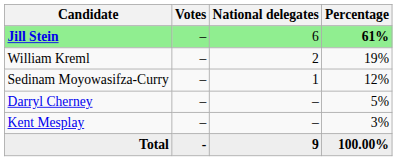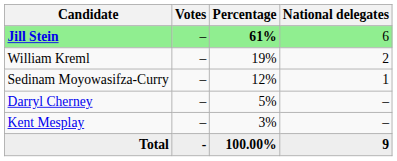 <table class="wikitable" style="text-align:right;">
 <tr>
 <th>Candidate</th>
 <th>Votes</th>
+<th>Percentage</th>
 <th>National delegates</th>
-<th>Percentage</th>
 </tr>
 <tr style="background:lightgreen;">
 <td style="text-align:left;"> <strong><a href='#'>Jill Stein</a></strong></td>
 <td>–</td>
+<td><strong> 61%</strong></td>
 <td>6</td>
-<td><strong> 61%</strong></td>
 </tr>
 <tr>
 <td style="text-align:left;">William Kreml</td>
 <td>–</td>
+<td>19%</td>
 <td>2</td>
-<td>19%</td>
 </tr>
 <tr>
 <td style="text-align:left;">Sedinam Moyowasifza-Curry</td>
 <td>–</td>
+<td>12%</td>
 <td>1</td>
-<td>12%</td>
 </tr>
 <tr>
 <td style="text-align:left;"><a href='#'>Darryl Cherney</a></td>
 <td>–</td>
+<td>5%</td>
 <td>–</td>
-<td>5%</td>
 </tr>
 <tr>
 <td style="text-align:left;"><a href='#'>Kent Mesplay</a></td>
 <td>–</td>
+<td>3%</td>
 <td>–</td>
-<td>3%</td>
 </tr>
 <tr style="background:#eee;">
 <td style="margin-right:0.50px"><strong>Total</strong></td>
 <td style="margin-right:0.50px"><strong>-</strong></td>
+<td style="margin-right:0.50px"><strong>100.00%</strong></td>
 <td style="margin-right:0.50px"><strong>9</strong></td>
-<td style="margin-right:0.50px"><strong>100.00%</strong></td>
 </tr>
 </table>
